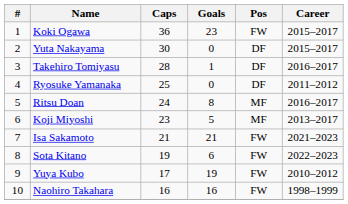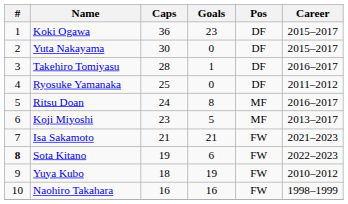 <table class="wikitable sortable" style="text-align:center">
 <tr>
 <th width =30>#</th>
 <th width =150>Name</th>
 <th width =60>Caps</th>
 <th width =60>Goals</th>
 <th width =60>Pos</th>
 <th width =80>Career</th>
 </tr>
 <tr>
 <td>1</td>
 <td style="text-align:left"><a href='#'>Koki Ogawa</a></td>
 <td>36</td>
 <td>23</td>
-<td>FW</td>
+<td>DF</td>
 <td>2015–2017</td>
 </tr>
 <tr>
 <td>2</td>
 <td style="text-align:left"><a href='#'>Yuta Nakayama</a></td>
 <td>30</td>
 <td>0</td>
 <td>DF</td>
 <td>2015–2017</td>
 </tr>
 <tr>
 <td>3</td>
 <td style="text-align:left"><a href='#'>Takehiro Tomiyasu</a></td>
 <td>28</td>
 <td>1</td>
 <td>DF</td>
 <td>2016–2017</td>
 </tr>
 <tr>
 <td>4</td>
 <td style="text-align:left"><a href='#'>Ryosuke Yamanaka</a></td>
 <td>25</td>
 <td>0</td>
 <td>DF</td>
 <td>2011–2012</td>
 </tr>
 <tr>
 <td>5</td>
 <td style="text-align:left"><a href='#'>Ritsu Doan</a></td>
 <td>24</td>
 <td>8</td>
 <td>MF</td>
 <td>2016–2017</td>
 </tr>
 <tr>
 <td>6</td>
 <td style="text-align:left"><a href='#'>Koji Miyoshi</a></td>
 <td>23</td>
 <td>5</td>
 <td>MF</td>
 <td>2013–2017</td>
 </tr>
 <tr>
 <td>7</td>
 <td style="text-align:left"><a href='#'>Isa Sakamoto</a></td>
 <td>21</td>
 <td>21</td>
 <td>FW</td>
 <td>2021–2023</td>
 </tr>
 <tr>
-<td>8</td>
+<td><strong>8</strong></td>
 <td style="text-align:left"><a href='#'>Sota Kitano</a></td>
 <td>19</td>
 <td>6</td>
 <td>FW</td>
 <td>2022–2023</td>
 </tr>
 <tr>
 <td>9</td>
 <td style="text-align:left"><a href='#'>Yuya Kubo</a></td>
-<td>17</td>
+<td>18</td>
 <td>19</td>
 <td>FW</td>
 <td>2010–2012</td>
 </tr>
 <tr>
 <td>10</td>
 <td style="text-align:left"><a href='#'>Naohiro Takahara</a></td>
 <td>16</td>
 <td>16</td>
 <td>FW</td>
 <td>1998–1999</td>
 </tr>
 <tr>
 </tr>
 </table>
